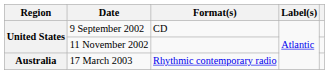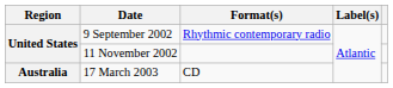 <table class="wikitable plainrowheaders">
 <tr>
 <th scope="col">Region</th>
 <th scope="col">Date</th>
 <th scope="col">Format(s)</th>
 <th scope="col">Label(s)</th>
 <th scope="col"></th>
 </tr>
 <tr>
 <th scope="row" rowspan="2">United States</th>
 <td>9 September 2002</td>
-<td>CD</td>
+<td><a href='#'>Rhythmic contemporary radio</a></td>
 <td rowspan="3"><a href='#'>Atlantic</a></td>
 <td></td>
 </tr>
 <tr>
 <td>11 November 2002</td>
 <td></td>
 <td></td>
 </tr>
 <tr>
 <th scope="row">Australia</th>
 <td>17 March 2003</td>
-<td><a href='#'>Rhythmic contemporary radio</a></td>
+<td>CD</td>
 <td></td>
 </tr>
 </table>
